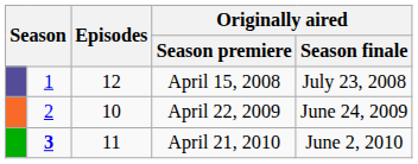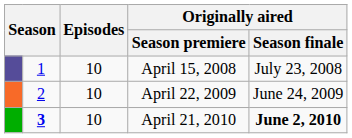 <table class="wikitable">
 <tr>
 <th colspan="2" rowspan="2">Season</th>
 <th rowspan="2">Episodes</th>
 <th colspan="2">Originally aired</th>
 </tr>
 <tr>
 <th>Season premiere</th>
 <th>Season finale</th>
 </tr>
 <tr>
 <td bgcolor=554C99 height="10px"></td>
 <td align="center"><a href='#'>1</a></td>
-<td align="center">12</td>
+<td align="center">10</td>
 <td align="center">April 15, 2008</td>
 <td align="center">July 23, 2008</td>
 </tr>
 <tr>
 <td bgcolor=F86A28 height="10px"></td>
 <td align="center"><a href='#'>2</a></td>
 <td align="center">10</td>
 <td align="center">April 22, 2009</td>
 <td align="center">June 24, 2009</td>
 </tr>
 <tr>
 <td bgcolor=00AE00 height="10px"></td>
 <td align="center"><strong><a href='#'>3</a></strong></td>
-<td align="center">11</td>
+<td align="center">10</td>
 <td align="center">April 21, 2010</td>
-<td align="center">June 2, 2010</td>
+<td align="center"><strong>June 2, 2010</strong></td>
 </tr>
 </table>
